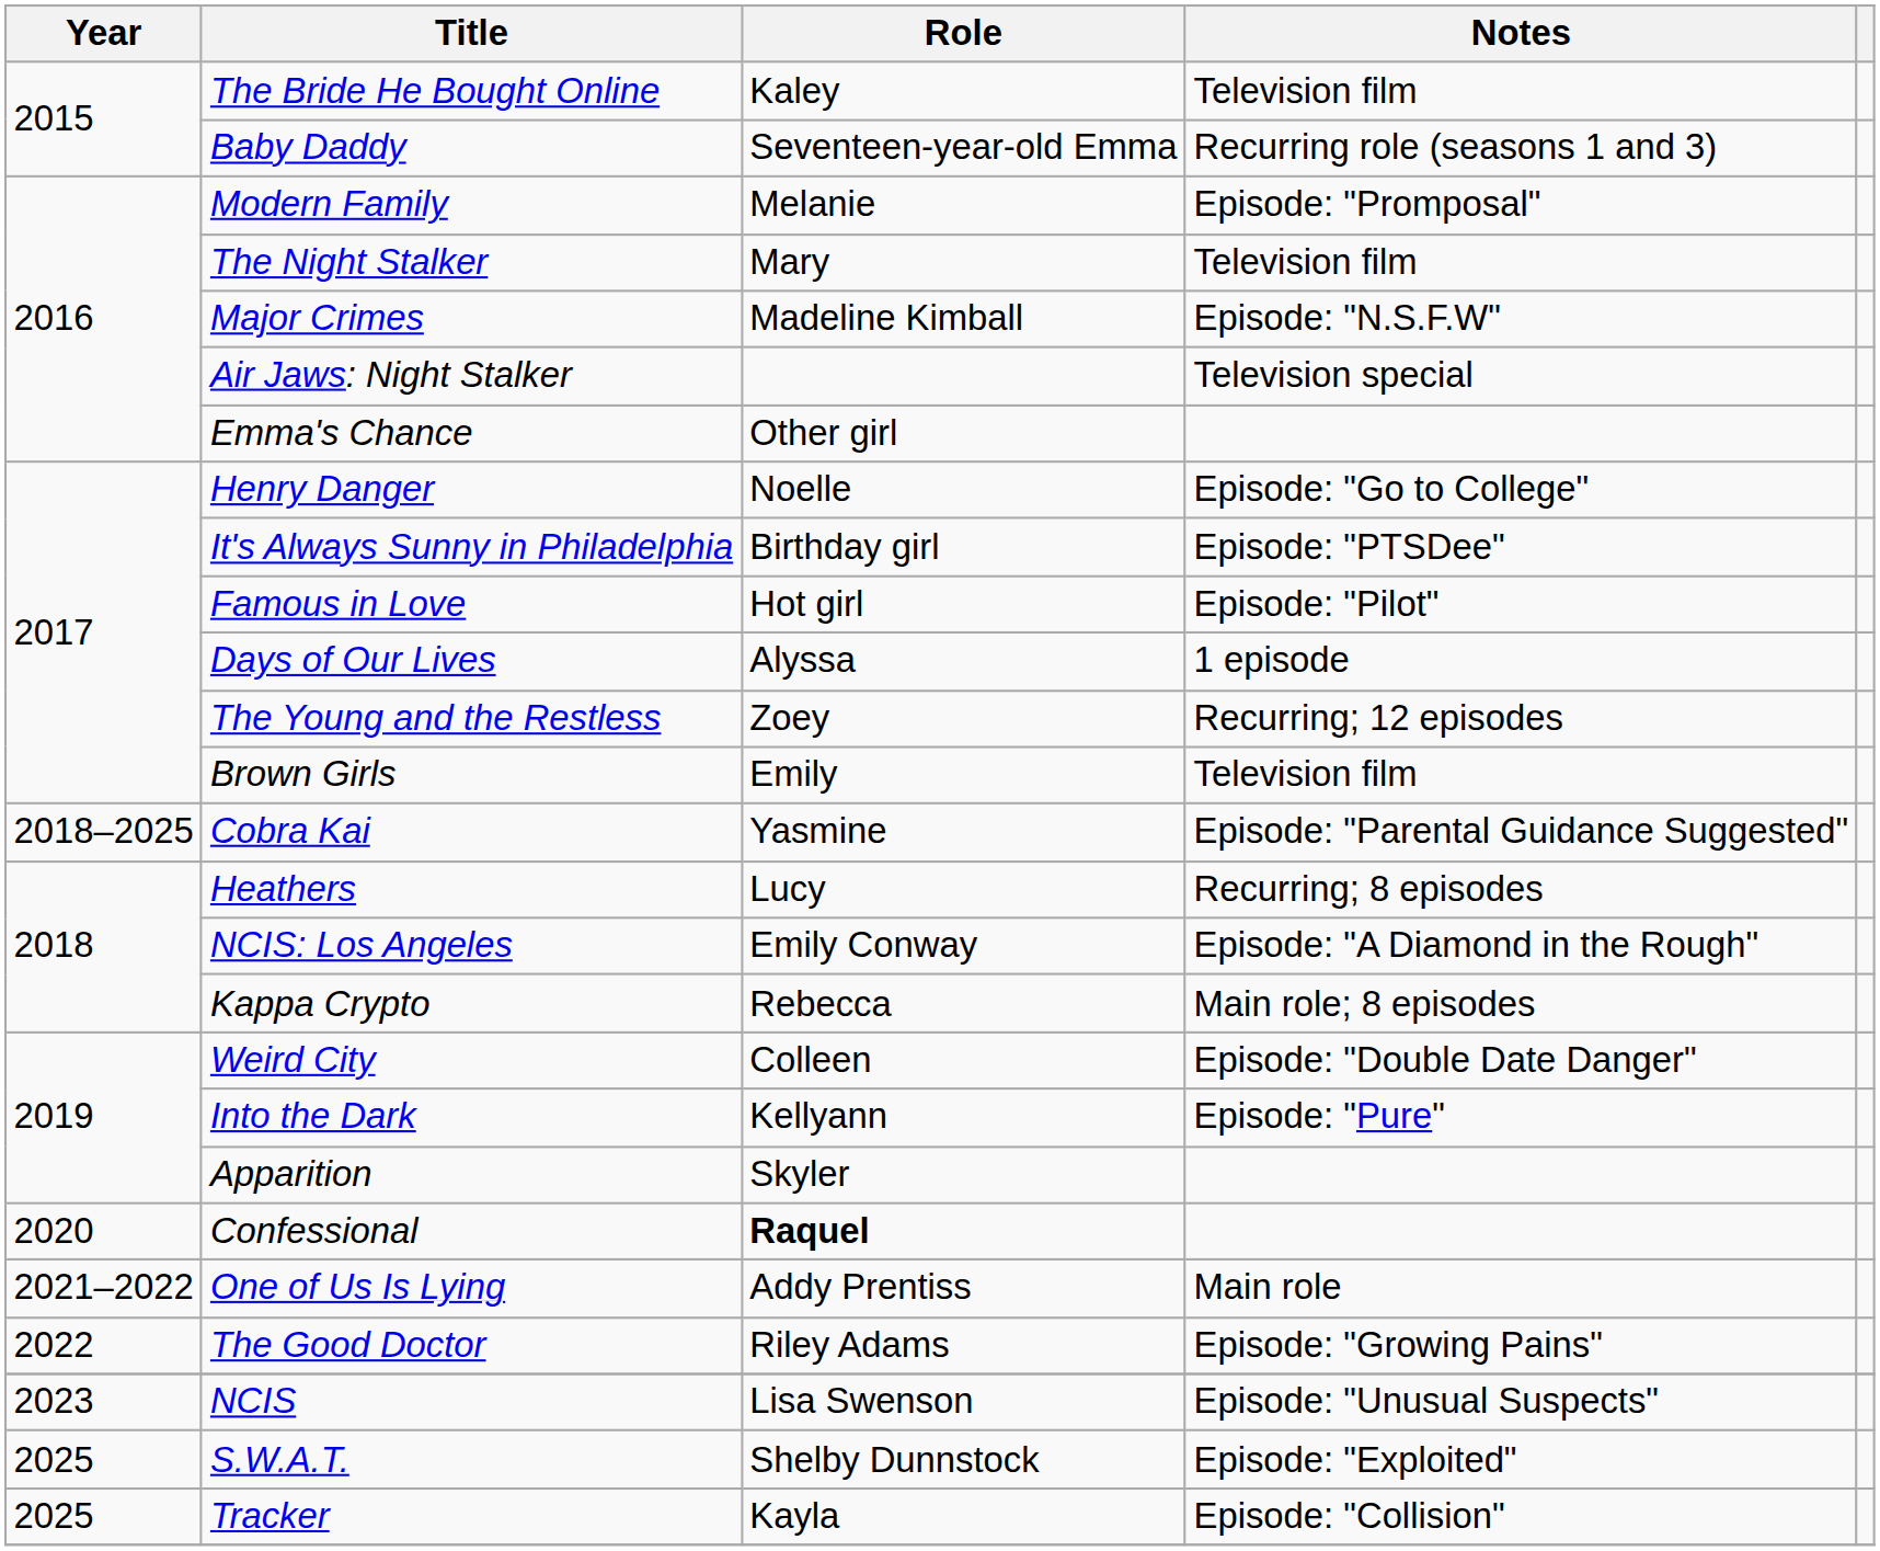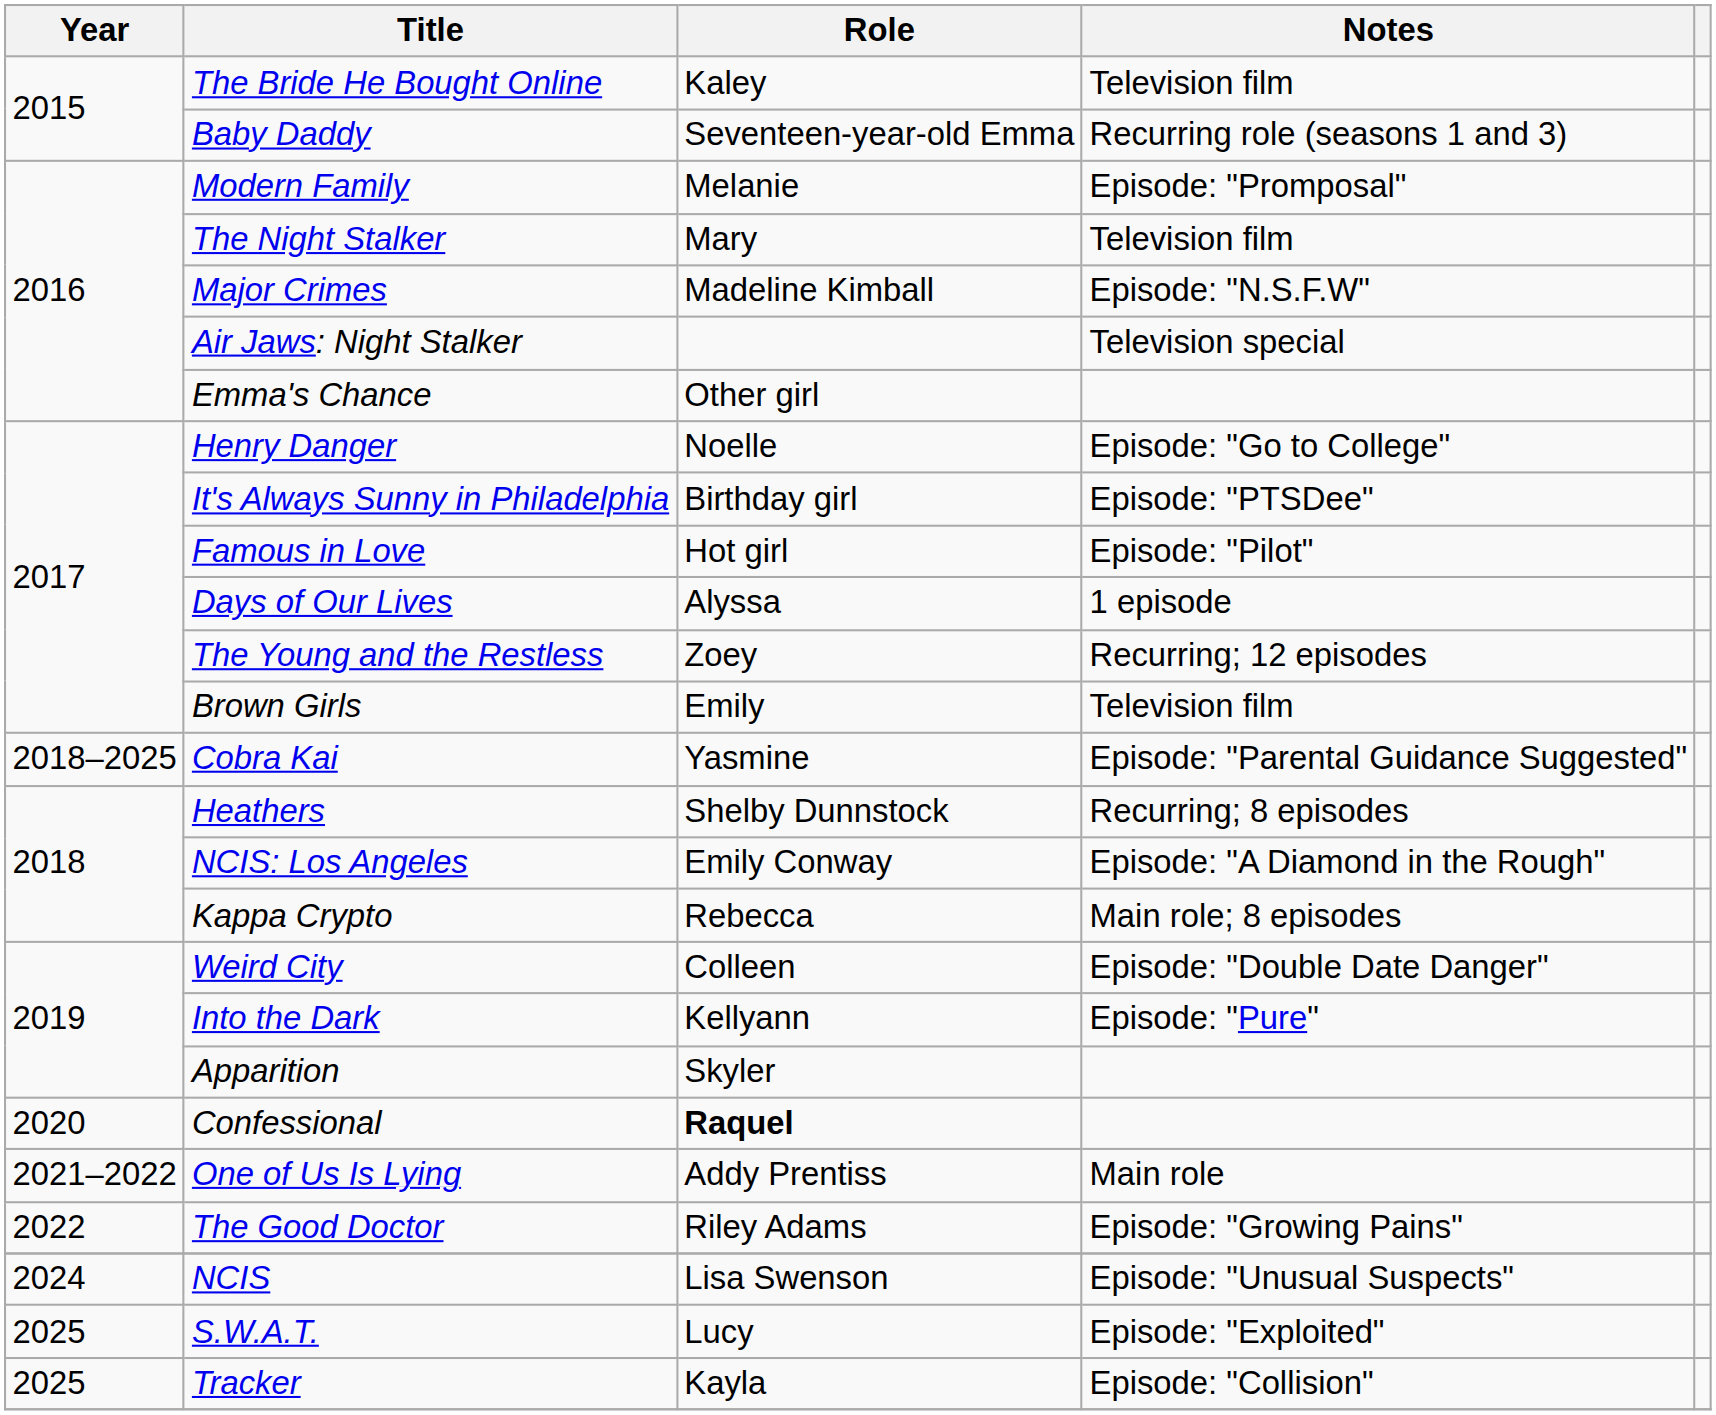 <table class="wikitable sortable">
 <tr>
 <th scope="col">Year</th>
 <th scope="col">Title</th>
 <th scope="col">Role</th>
 <th scope="col" class="unsortable">Notes</th>
 <th scope="col" class="unsortable"></th>
 </tr>
 <tr>
 <td rowspan="2">2015</td>
 <td><em><a href='#'>The Bride He Bought Online</a></em></td>
 <td>Kaley</td>
 <td>Television film</td>
 <td></td>
 </tr>
 <tr>
 <td><em><a href='#'>Baby Daddy</a></em></td>
 <td>Seventeen-year-old Emma</td>
 <td>Recurring role (seasons 1 and 3)</td>
 <td></td>
 </tr>
 <tr>
 <td rowspan="5">2016</td>
 <td><em><a href='#'>Modern Family</a></em></td>
 <td>Melanie</td>
 <td>Episode: "Promposal"</td>
 <td></td>
 </tr>
 <tr>
 <td><em><a href='#'>The Night Stalker</a></em></td>
 <td>Mary</td>
 <td>Television film</td>
 <td></td>
 </tr>
 <tr>
 <td><em><a href='#'>Major Crimes</a></em></td>
 <td>Madeline Kimball</td>
 <td>Episode: "N.S.F.W"</td>
 <td></td>
 </tr>
 <tr>
 <td><em><a href='#'>Air Jaws</a>: Night Stalker</em></td>
 <td></td>
 <td>Television special</td>
 <td></td>
 </tr>
 <tr>
 <td><em>Emma's Chance</em></td>
 <td>Other girl</td>
 <td></td>
 <td></td>
 </tr>
 <tr>
 <td rowspan="6">2017</td>
 <td><em><a href='#'>Henry Danger</a></em></td>
 <td>Noelle</td>
 <td>Episode: "Go to College"</td>
 <td></td>
 </tr>
 <tr>
 <td><em><a href='#'>It's Always Sunny in Philadelphia</a></em></td>
 <td>Birthday girl</td>
 <td>Episode: "PTSDee"</td>
 <td></td>
 </tr>
 <tr>
 <td><em><a href='#'>Famous in Love</a></em></td>
 <td>Hot girl</td>
 <td>Episode: "Pilot"</td>
 <td></td>
 </tr>
 <tr>
 <td><em><a href='#'>Days of Our Lives</a></em></td>
 <td>Alyssa</td>
 <td>1 episode</td>
 <td></td>
 </tr>
 <tr>
 <td><em><a href='#'>The Young and the Restless</a></em></td>
 <td>Zoey</td>
 <td>Recurring; 12 episodes</td>
 <td></td>
 </tr>
 <tr>
 <td><em>Brown Girls</em></td>
 <td>Emily</td>
 <td>Television film</td>
 <td></td>
 </tr>
 <tr>
 <td>2018–2025</td>
 <td><em><a href='#'>Cobra Kai</a></em></td>
 <td>Yasmine</td>
 <td>Episode: "Parental Guidance Suggested"</td>
 <td></td>
 </tr>
 <tr>
 <td rowspan="3">2018</td>
 <td><em><a href='#'>Heathers</a></em></td>
-<td>Lucy</td>
+<td>Shelby Dunnstock</td>
 <td>Recurring; 8 episodes</td>
 <td></td>
 </tr>
 <tr>
 <td><em><a href='#'>NCIS: Los Angeles</a></em></td>
 <td>Emily Conway</td>
 <td>Episode: "A Diamond in the Rough"</td>
 <td></td>
 </tr>
 <tr>
 <td><em>Kappa Crypto</em></td>
 <td>Rebecca</td>
 <td>Main role; 8 episodes</td>
 <td></td>
 </tr>
 <tr>
 <td rowspan="3">2019</td>
 <td><em><a href='#'>Weird City</a></em></td>
 <td>Colleen</td>
 <td>Episode: "Double Date Danger"</td>
 <td></td>
 </tr>
 <tr>
 <td><em><a href='#'>Into the Dark</a></em></td>
 <td>Kellyann</td>
 <td>Episode: "<a href='#'>Pure</a>"</td>
 <td></td>
 </tr>
 <tr>
 <td><em>Apparition</em></td>
 <td>Skyler</td>
 <td></td>
 <td></td>
 </tr>
 <tr>
 <td>2020</td>
 <td><em>Confessional</em></td>
 <td><strong>Raquel</strong></td>
 <td></td>
 <td></td>
 </tr>
 <tr>
 <td>2021–2022</td>
 <td><em><a href='#'>One of Us Is Lying</a></em></td>
 <td>Addy Prentiss</td>
 <td>Main role</td>
 <td></td>
 </tr>
 <tr>
 <td>2022</td>
 <td><em><a href='#'>The Good Doctor</a></em></td>
 <td>Riley Adams</td>
 <td>Episode: "Growing Pains"</td>
 <td></td>
 </tr>
 <tr>
 </tr>
 <tr>
-<td>2023</td>
+<td>2024</td>
 <td><em><a href='#'>NCIS</a></em></td>
 <td>Lisa Swenson</td>
 <td>Episode: "Unusual Suspects"</td>
 <td></td>
 </tr>
 <tr>
 <td>2025</td>
 <td><em><a href='#'>S.W.A.T.</a></em></td>
-<td>Shelby Dunnstock</td>
+<td>Lucy</td>
 <td>Episode: "Exploited"</td>
 <td></td>
 </tr>
 <tr>
 <td>2025</td>
 <td><em><a href='#'>Tracker</a></em></td>
 <td>Kayla</td>
 <td>Episode: "Collision"</td>
 <td></td>
 </tr>
 <tr>
 </tr>
 </table>
